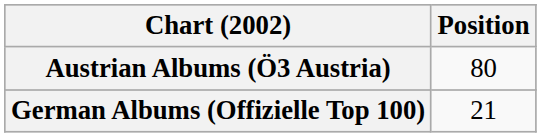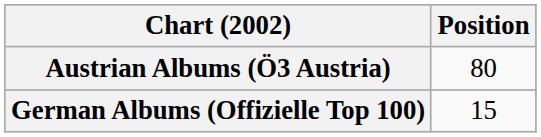 <table class="wikitable sortable plainrowheaders" style="text-align:center">
 <tr>
 <th scope="col">Chart (2002)</th>
 <th scope="col">Position</th>
 </tr>
 <tr>
 <th scope="row">Austrian Albums (Ö3 Austria)</th>
 <td>80</td>
 </tr>
 <tr>
 <th scope="row">German Albums (Offizielle Top 100)</th>
-<td>21</td>
+<td>15</td>
 </tr>
 </table>
